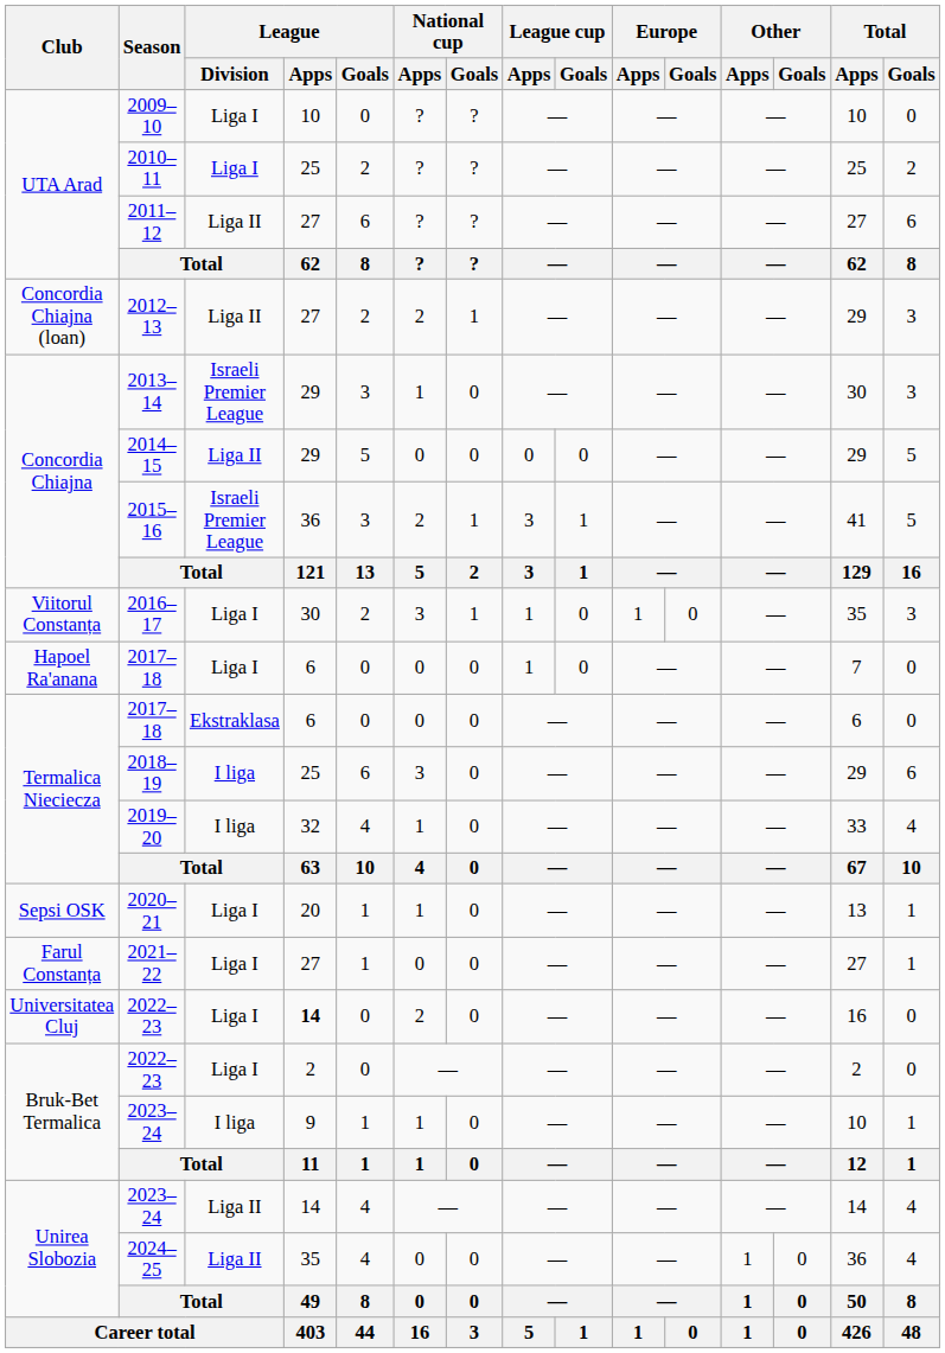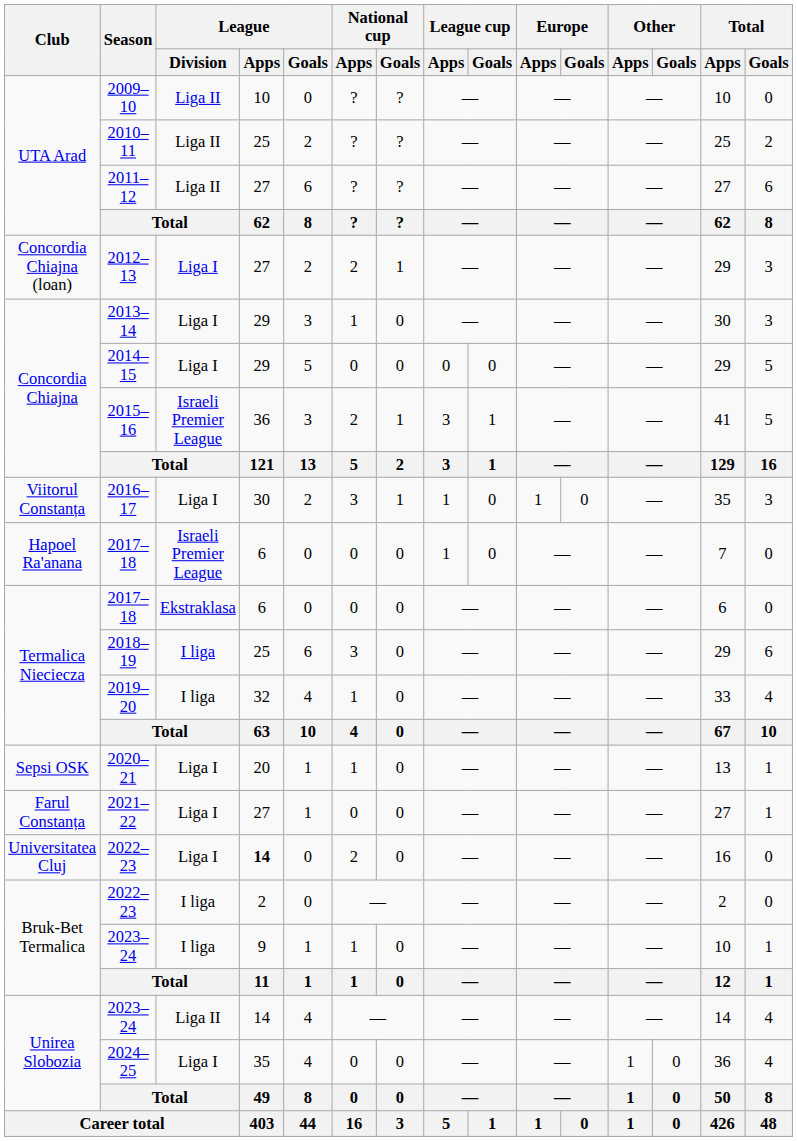 <table class=wikitable style=text-align:center>
 <tr>
 <th rowspan=2>Club</th>
 <th rowspan=2>Season</th>
 <th colspan=3>League</th>
 <th colspan=2>National cup</th>
 <th colspan=2>League cup</th>
 <th colspan=2>Europe</th>
 <th colspan=2>Other</th>
 <th colspan=2>Total</th>
 </tr>
 <tr>
 <th>Division</th>
 <th>Apps</th>
 <th>Goals</th>
 <th>Apps</th>
 <th>Goals</th>
 <th>Apps</th>
 <th>Goals</th>
 <th>Apps</th>
 <th>Goals</th>
 <th>Apps</th>
 <th>Goals</th>
 <th>Apps</th>
 <th>Goals</th>
 </tr>
 <tr>
 <td rowspan="4"><a href='#'>UTA Arad</a></td>
 <td><a href='#'>2009–10</a></td>
-<td>Liga I</td>
+<td><a href='#'>Liga II</a></td>
 <td>10</td>
 <td>0</td>
 <td>?</td>
 <td>?</td>
 <td colspan="2">—</td>
 <td colspan="2">—</td>
 <td colspan="2">—</td>
 <td>10</td>
 <td>0</td>
 </tr>
 <tr>
 <td><a href='#'>2010–11</a></td>
-<td><a href='#'>Liga I</a></td>
+<td>Liga II</td>
 <td>25</td>
 <td>2</td>
 <td>?</td>
 <td>?</td>
 <td colspan="2">—</td>
 <td colspan="2">—</td>
 <td colspan="2">—</td>
 <td>25</td>
 <td>2</td>
 </tr>
 <tr>
 <td><a href='#'>2011–12</a></td>
 <td>Liga II</td>
 <td>27</td>
 <td>6</td>
 <td>?</td>
 <td>?</td>
 <td colspan="2">—</td>
 <td colspan="2">—</td>
 <td colspan="2">—</td>
 <td>27</td>
 <td>6</td>
 </tr>
 <tr>
 <th colspan="2">Total</th>
 <th>62</th>
 <th>8</th>
 <th>?</th>
 <th>?</th>
 <th colspan="2">—</th>
 <th colspan="2">—</th>
 <th colspan="2">—</th>
 <th>62</th>
 <th>8</th>
 </tr>
 <tr>
 <td><a href='#'>Concordia Chiajna</a> (loan)</td>
 <td><a href='#'>2012–13</a></td>
-<td>Liga II</td>
+<td><a href='#'>Liga I</a></td>
 <td>27</td>
 <td>2</td>
 <td>2</td>
 <td>1</td>
 <td colspan="2">—</td>
 <td colspan="2">—</td>
 <td colspan="2">—</td>
 <td>29</td>
 <td>3</td>
 </tr>
 <tr>
 <td rowspan="4"><a href='#'>Concordia Chiajna</a></td>
 <td><a href='#'>2013–14</a></td>
-<td><a href='#'>Israeli Premier League</a></td>
+<td>Liga I</td>
 <td>29</td>
 <td>3</td>
 <td>1</td>
 <td>0</td>
 <td colspan="2">—</td>
 <td colspan="2">—</td>
 <td colspan="2">—</td>
 <td>30</td>
 <td>3</td>
 </tr>
 <tr>
 <td><a href='#'>2014–15</a></td>
-<td><a href='#'>Liga II</a></td>
+<td>Liga I</td>
 <td>29</td>
 <td>5</td>
 <td>0</td>
 <td>0</td>
 <td>0</td>
 <td>0</td>
 <td colspan="2">—</td>
 <td colspan="2">—</td>
 <td>29</td>
 <td>5</td>
 </tr>
 <tr>
 <td><a href='#'>2015–16</a></td>
 <td><a href='#'>Israeli Premier League</a></td>
 <td>36</td>
 <td>3</td>
 <td>2</td>
 <td>1</td>
 <td>3</td>
 <td>1</td>
 <td colspan="2">—</td>
 <td colspan="2">—</td>
 <td>41</td>
 <td>5</td>
 </tr>
 <tr>
 <th colspan="2">Total</th>
 <th>121</th>
 <th>13</th>
 <th>5</th>
 <th>2</th>
 <th>3</th>
 <th>1</th>
 <th colspan="2">—</th>
 <th colspan="2">—</th>
 <th>129</th>
 <th>16</th>
 </tr>
 <tr>
 <td><a href='#'>Viitorul Constanța</a></td>
 <td><a href='#'>2016–17</a></td>
 <td>Liga I</td>
 <td>30</td>
 <td>2</td>
 <td>3</td>
 <td>1</td>
 <td>1</td>
 <td>0</td>
 <td>1</td>
 <td>0</td>
 <td colspan="2">—</td>
 <td>35</td>
 <td>3</td>
 </tr>
 <tr>
 <td><a href='#'>Hapoel Ra'anana</a></td>
 <td><a href='#'>2017–18</a></td>
-<td>Liga I</td>
+<td><a href='#'>Israeli Premier League</a></td>
 <td>6</td>
 <td>0</td>
 <td>0</td>
 <td>0</td>
 <td>1</td>
 <td>0</td>
 <td colspan="2">—</td>
 <td colspan="2">—</td>
 <td>7</td>
 <td>0</td>
 </tr>
 <tr>
 <td rowspan="4"><a href='#'>Termalica Nieciecza</a></td>
 <td><a href='#'>2017–18</a></td>
 <td><a href='#'>Ekstraklasa</a></td>
 <td>6</td>
 <td>0</td>
 <td>0</td>
 <td>0</td>
 <td colspan="2">—</td>
 <td colspan="2">—</td>
 <td colspan="2">—</td>
 <td>6</td>
 <td>0</td>
 </tr>
 <tr>
 <td><a href='#'>2018–19</a></td>
 <td><a href='#'>I liga</a></td>
 <td>25</td>
 <td>6</td>
 <td>3</td>
 <td>0</td>
 <td colspan="2">—</td>
 <td colspan="2">—</td>
 <td colspan="2">—</td>
 <td>29</td>
 <td>6</td>
 </tr>
 <tr>
 <td><a href='#'>2019–20</a></td>
 <td>I liga</td>
 <td>32</td>
 <td>4</td>
 <td>1</td>
 <td>0</td>
 <td colspan="2">—</td>
 <td colspan="2">—</td>
 <td colspan="2">—</td>
 <td>33</td>
 <td>4</td>
 </tr>
 <tr>
 <th colspan="2">Total</th>
 <th>63</th>
 <th>10</th>
 <th>4</th>
 <th>0</th>
 <th colspan="2">—</th>
 <th colspan="2">—</th>
 <th colspan="2">—</th>
 <th>67</th>
 <th>10</th>
 </tr>
 <tr>
 <td><a href='#'>Sepsi OSK</a></td>
 <td><a href='#'>2020–21</a></td>
 <td>Liga I</td>
 <td>20</td>
 <td>1</td>
 <td>1</td>
 <td>0</td>
 <td colspan="2">—</td>
 <td colspan="2">—</td>
 <td colspan="2">—</td>
 <td>13</td>
 <td>1</td>
 </tr>
 <tr>
 <td><a href='#'>Farul Constanța</a></td>
 <td><a href='#'>2021–22</a></td>
 <td>Liga I</td>
 <td>27</td>
 <td>1</td>
 <td>0</td>
 <td>0</td>
 <td colspan="2">—</td>
 <td colspan="2">—</td>
 <td colspan="2">—</td>
 <td>27</td>
 <td>1</td>
 </tr>
 <tr>
 <td><a href='#'>Universitatea Cluj</a></td>
 <td><a href='#'>2022–23</a></td>
 <td>Liga I</td>
 <td><strong>14</strong></td>
 <td>0</td>
 <td>2</td>
 <td>0</td>
 <td colspan="2">—</td>
 <td colspan="2">—</td>
 <td colspan="2">—</td>
 <td>16</td>
 <td>0</td>
 </tr>
 <tr>
 <td rowspan="3">Bruk-Bet Termalica</td>
 <td><a href='#'>2022–23</a></td>
-<td>Liga I</td>
+<td>I liga</td>
 <td>2</td>
 <td>0</td>
 <td colspan="2">—</td>
 <td colspan="2">—</td>
 <td colspan="2">—</td>
 <td colspan="2">—</td>
 <td>2</td>
 <td>0</td>
 </tr>
 <tr>
 <td><a href='#'>2023–24</a></td>
 <td>I liga</td>
 <td>9</td>
 <td>1</td>
 <td>1</td>
 <td>0</td>
 <td colspan="2">—</td>
 <td colspan="2">—</td>
 <td colspan="2">—</td>
 <td>10</td>
 <td>1</td>
 </tr>
 <tr>
 <th colspan="2">Total</th>
 <th>11</th>
 <th>1</th>
 <th>1</th>
 <th>0</th>
 <th colspan="2">—</th>
 <th colspan="2">—</th>
 <th colspan="2">—</th>
 <th>12</th>
 <th>1</th>
 </tr>
 <tr>
 <td rowspan="3"><a href='#'>Unirea Slobozia</a></td>
 <td><a href='#'>2023–24</a></td>
 <td>Liga II</td>
 <td>14</td>
 <td>4</td>
 <td colspan="2">—</td>
 <td colspan="2">—</td>
 <td colspan="2">—</td>
 <td colspan="2">—</td>
 <td>14</td>
 <td>4</td>
 </tr>
 <tr>
 <td><a href='#'>2024–25</a></td>
-<td><a href='#'>Liga II</a></td>
+<td>Liga I</td>
 <td>35</td>
 <td>4</td>
 <td>0</td>
 <td>0</td>
 <td colspan="2">—</td>
 <td colspan="2">—</td>
 <td>1</td>
 <td>0</td>
 <td>36</td>
 <td>4</td>
 </tr>
 <tr>
 <th colspan="2">Total</th>
 <th>49</th>
 <th>8</th>
 <th>0</th>
 <th>0</th>
 <th colspan="2">—</th>
 <th colspan="2">—</th>
 <th>1</th>
 <th>0</th>
 <th>50</th>
 <th>8</th>
 </tr>
 <tr>
 <th colspan="3"><strong>Career total</strong></th>
 <th>403</th>
 <th>44</th>
 <th>16</th>
 <th>3</th>
 <th>5</th>
 <th>1</th>
 <th>1</th>
 <th>0</th>
 <th>1</th>
 <th>0</th>
 <th>426</th>
 <th>48</th>
 </tr>
 <tr>
 </tr>
 </table>
